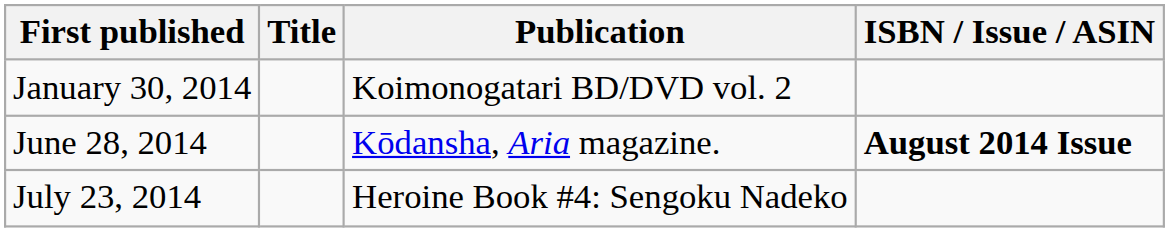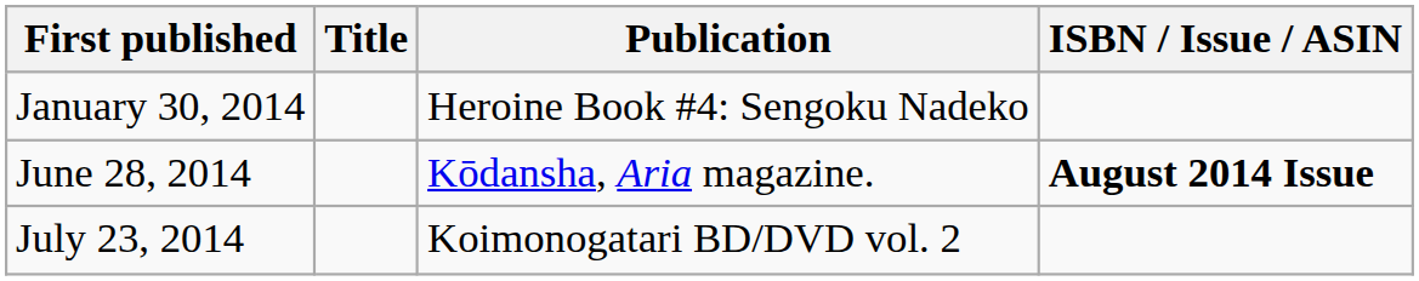 <table class="wikitable">
 <tr>
 <th>First published</th>
 <th>Title</th>
 <th>Publication</th>
 <th>ISBN / Issue / ASIN</th>
 </tr>
 <tr>
 <td>January 30, 2014</td>
 <td></td>
-<td>Koimonogatari BD/DVD vol. 2</td>
+<td>Heroine Book #4: Sengoku Nadeko</td>
 <td></td>
 </tr>
 <tr>
 <td>June 28, 2014</td>
 <td></td>
 <td><a href='#'>Kōdansha</a>, <a href='#'><em>Aria</em></a> magazine.</td>
 <td><strong>August 2014 Issue</strong></td>
 </tr>
 <tr>
 <td>July 23, 2014</td>
 <td></td>
-<td>Heroine Book #4: Sengoku Nadeko</td>
+<td>Koimonogatari BD/DVD vol. 2</td>
 <td></td>
 </tr>
 </table>
